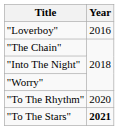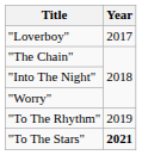 <table class="wikitable">
 <tr>
 <th>Title</th>
 <th>Year</th>
 </tr>
 <tr>
 <td>"Loverboy"</td>
-<td>2016</td>
+<td>2017</td>
 </tr>
 <tr>
 <td>"The Chain"</td>
 <td rowspan="3">2018</td>
 </tr>
 <tr>
 <td>"Into The Night"</td>
 </tr>
 <tr>
 <td>"Worry"</td>
 </tr>
 <tr>
 <td>"To The Rhythm"</td>
-<td>2020</td>
+<td>2019</td>
 </tr>
 <tr>
 <td>"To The Stars"</td>
 <td><strong>2021</strong></td>
 </tr>
 </table>
